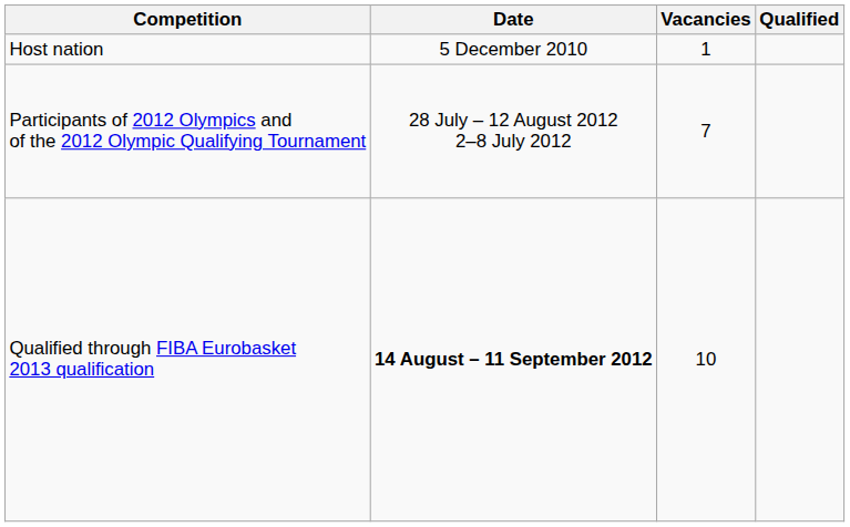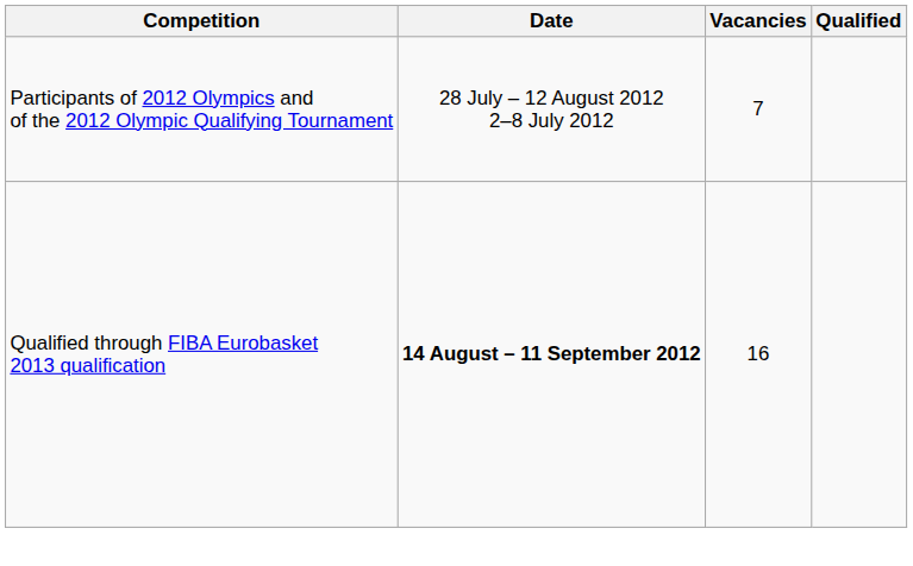 <table class="wikitable">
 <tr>
 <th>Competition</th>
 <th>Date</th>
 <th>Vacancies</th>
 <th>Qualified</th>
-</tr>
-<tr>
-<td>Host nation</td>
-<td style="text-align:center;">5 December 2010</td>
-<td style="text-align:center;">1</td>
-<td></td>
 </tr>
 <tr>
 <td>Participants of <a href='#'>2012 Olympics</a> and<br> of the <a href='#'>2012 Olympic Qualifying Tournament</a></td>
 <td style="text-align:center;">28 July – 12 August 2012 <br> 2–8 July 2012</td>
 <td style="text-align:center;">7</td>
 <td> <br>  <br>  <br>  <br>  <br>  <br> </td>
 </tr>
 <tr>
 <td>Qualified through <a href='#'>FIBA Eurobasket<br> 2013 qualification</a></td>
 <td style="text-align:center;"><strong>14 August – 11 September 2012</strong></td>
-<td style="text-align:center;">10</td>
+<td style="text-align:center;">16</td>
 <td> <br>  <br>  <br>  <br>  <br>  <br>  <br>  <br>  <br>  <br>  <br>  <br>  <br>  <br>  <br> </td>
 </tr>
 </table>
